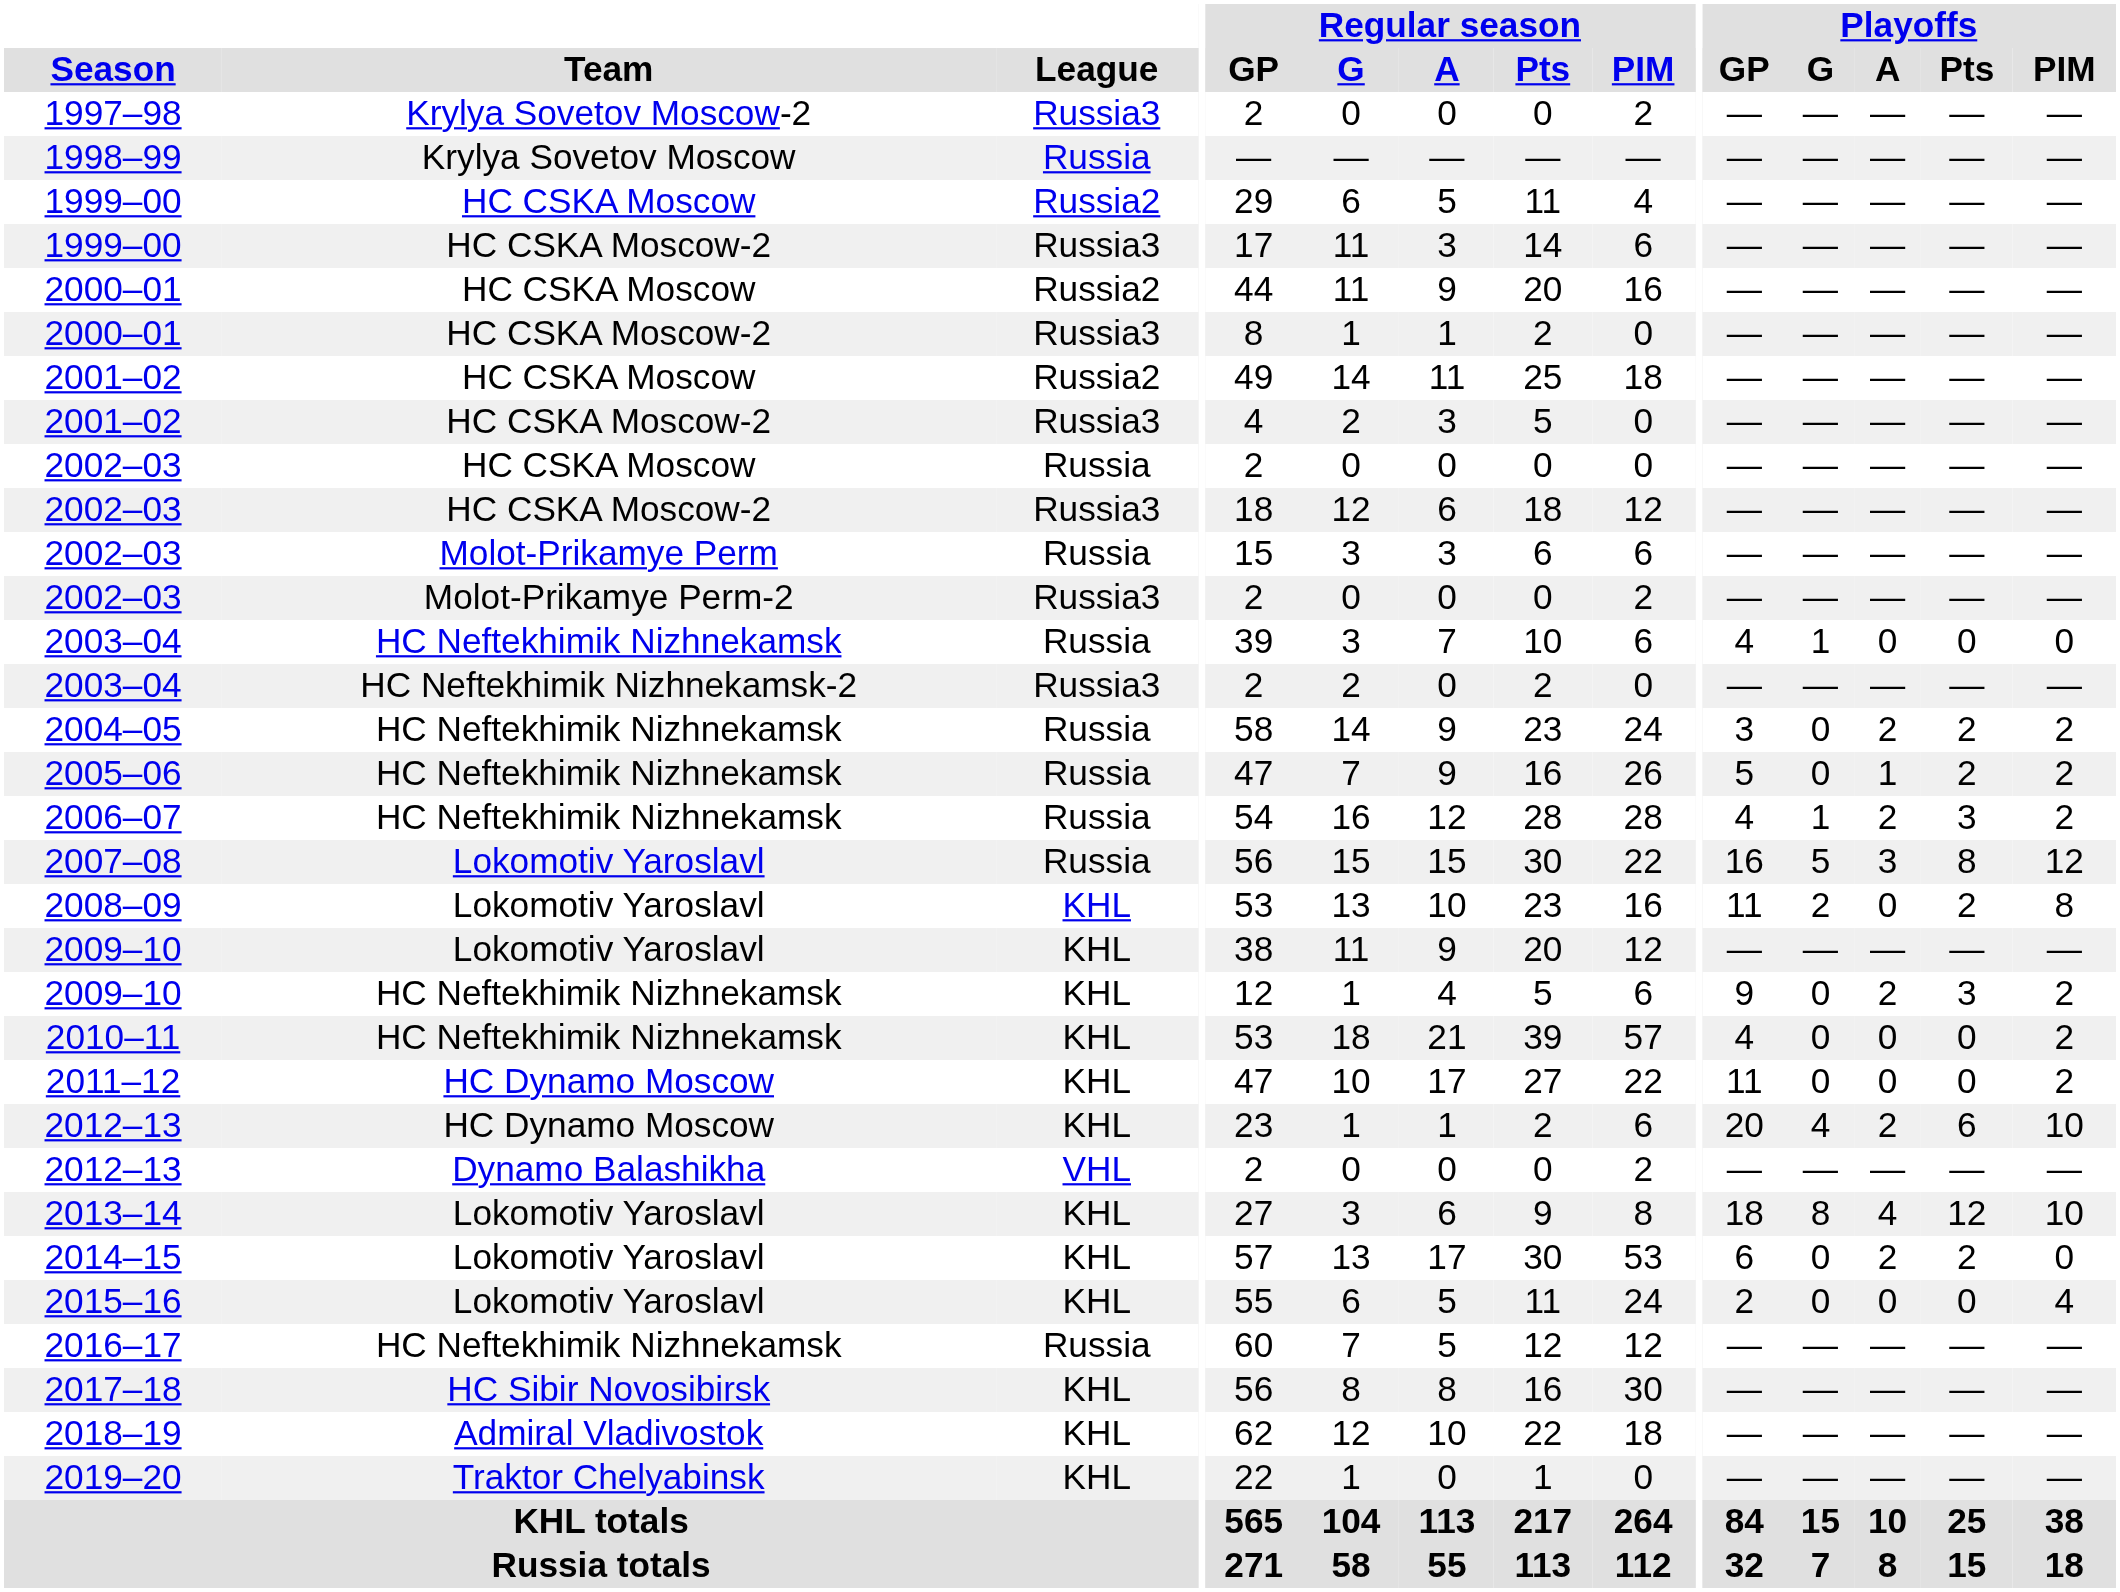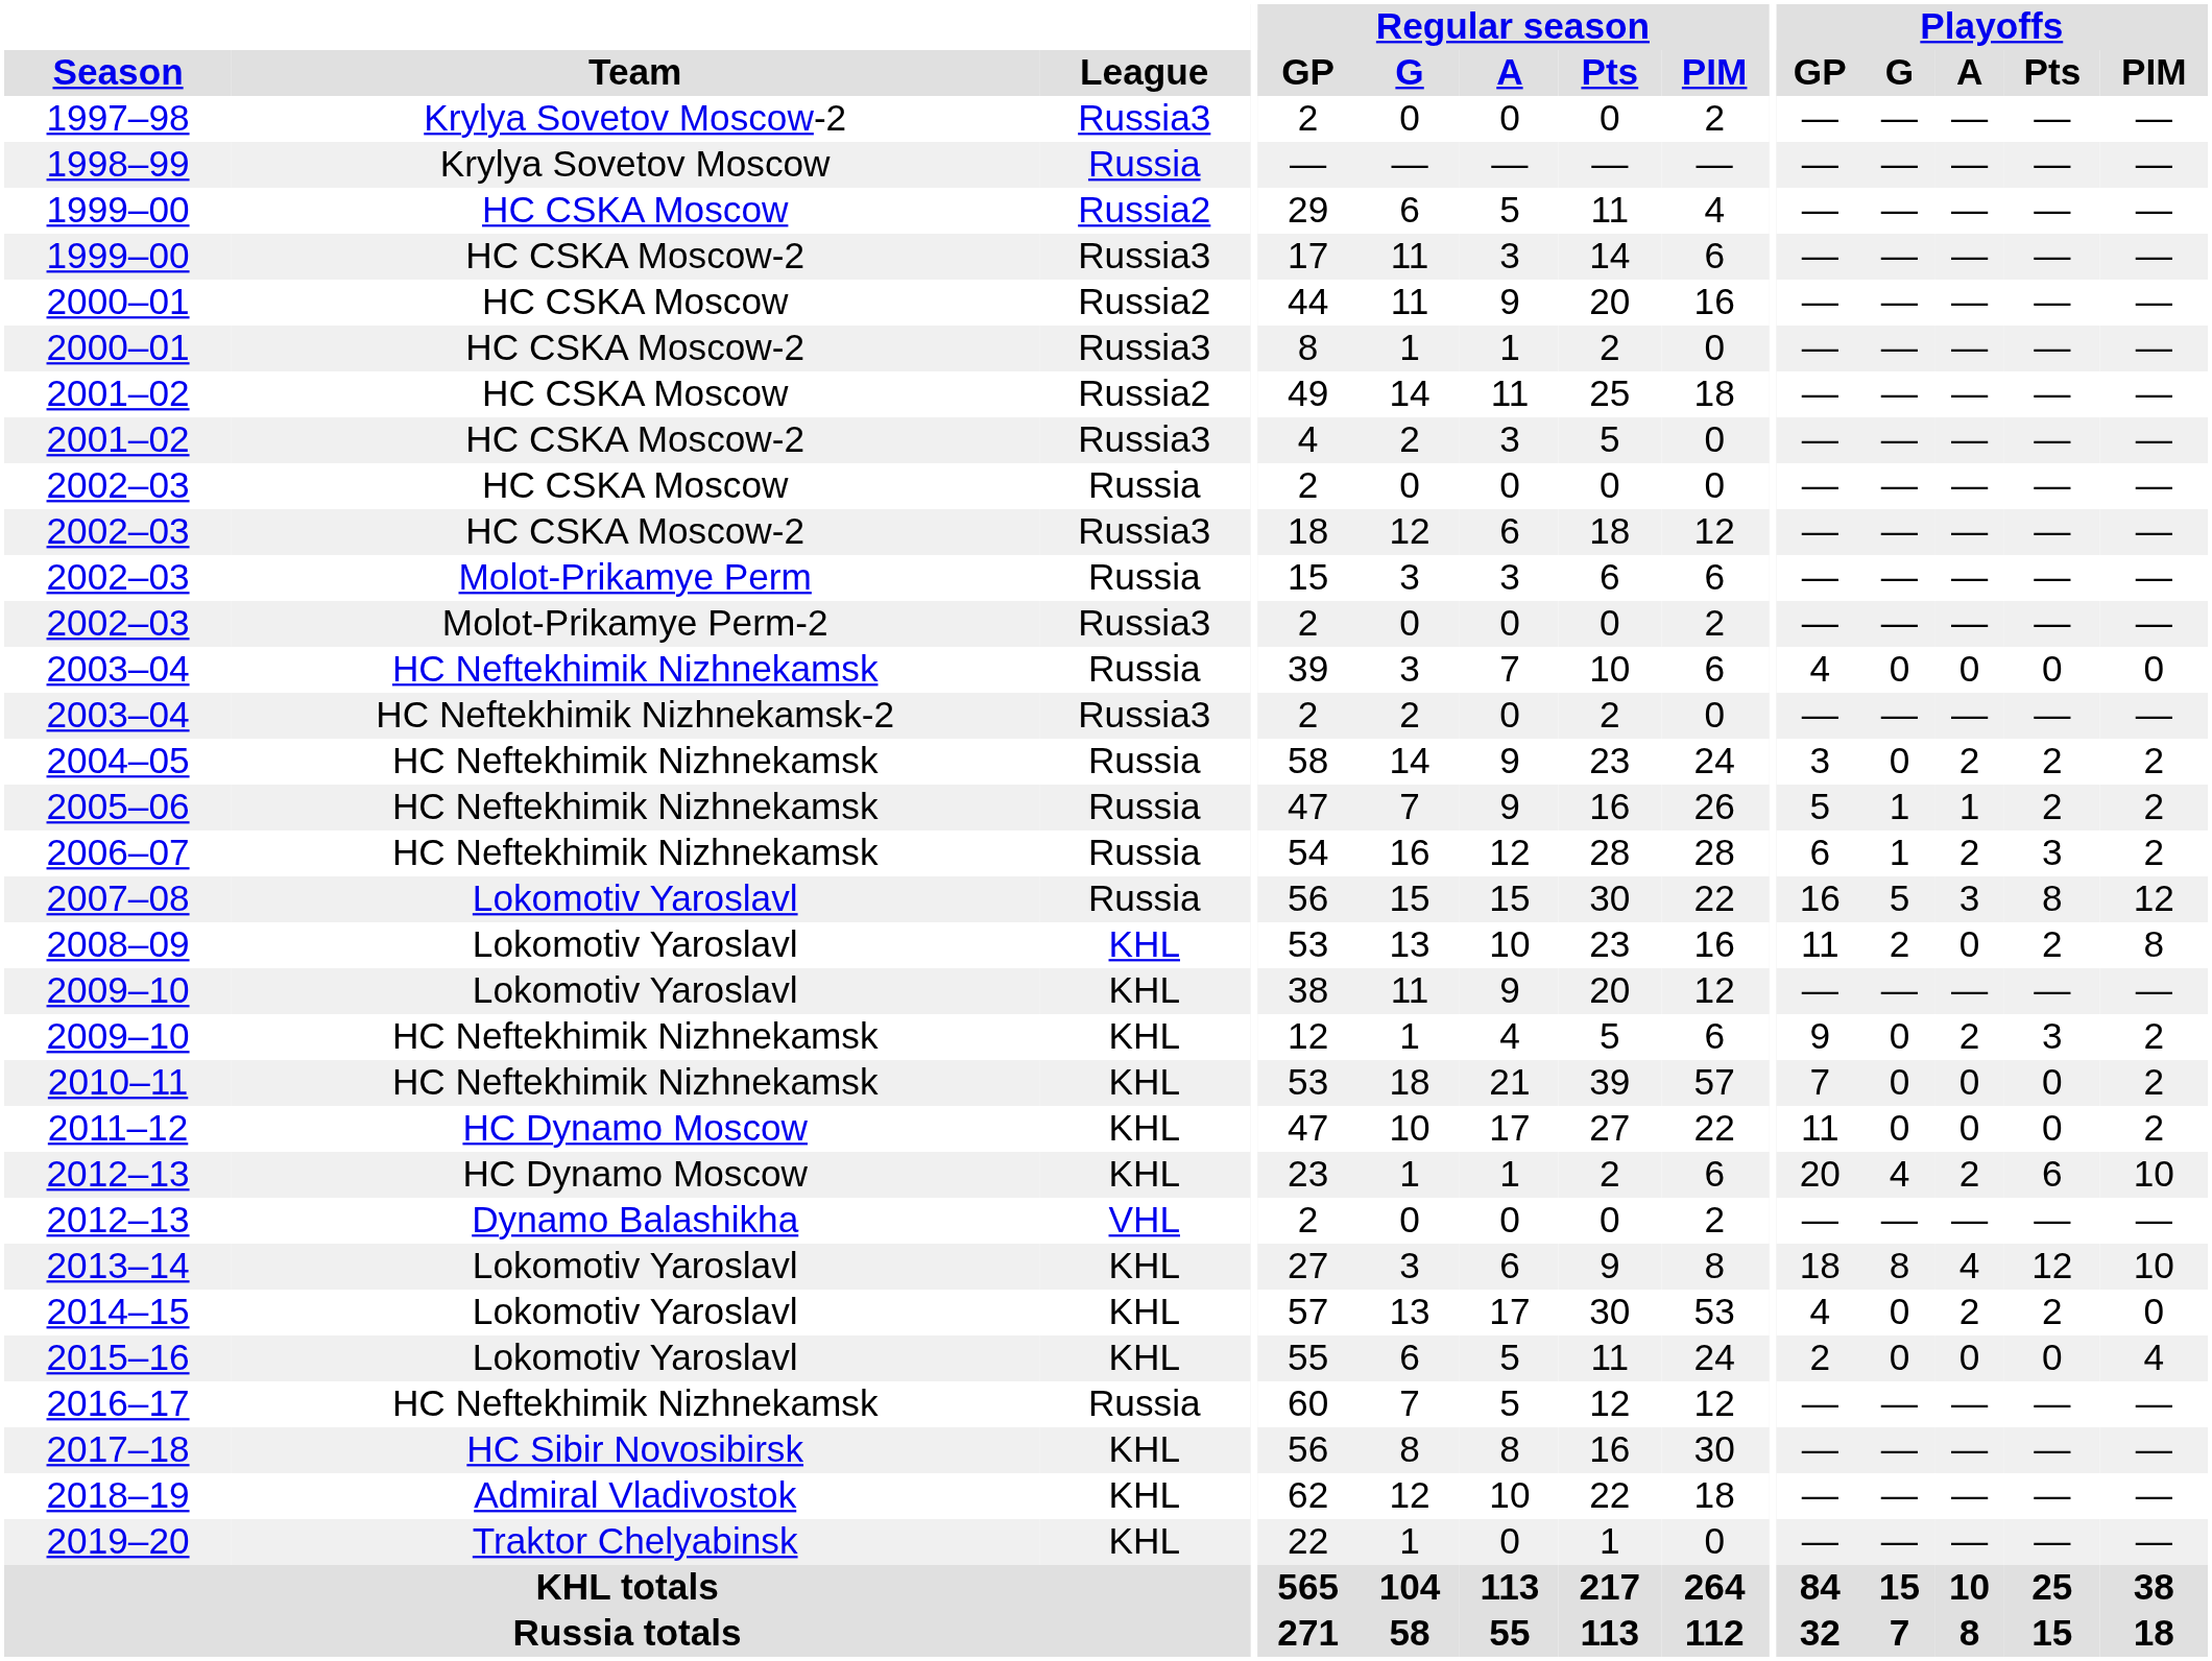 <table border="0" cellpadding="1" cellspacing="0" style="text-align:center; width:60em">
 <tr bgcolor="#e0e0e0">
 <th colspan="3" bgcolor="#ffffff"></th>
 <th rowspan="99" bgcolor="#ffffff"></th>
 <th colspan="5"><a href='#'>Regular season</a></th>
 <th rowspan="99" bgcolor="#ffffff"></th>
 <th colspan="5"><a href='#'>Playoffs</a></th>
 </tr>
 <tr bgcolor="#e0e0e0">
 <th><a href='#'>Season</a></th>
 <th>Team</th>
 <th>League</th>
 <th>GP</th>
 <th><a href='#'>G</a></th>
 <th><a href='#'>A</a></th>
 <th><a href='#'>Pts</a></th>
 <th><a href='#'>PIM</a></th>
 <th>GP</th>
 <th>G</th>
 <th>A</th>
 <th>Pts</th>
 <th>PIM</th>
 </tr>
 <tr>
 <td><a href='#'>1997–98</a></td>
 <td><a href='#'>Krylya Sovetov Moscow</a>-2</td>
 <td><a href='#'>Russia3</a></td>
 <td>2</td>
 <td>0</td>
 <td>0</td>
 <td>0</td>
 <td>2</td>
 <td>—</td>
 <td>—</td>
 <td>—</td>
 <td>—</td>
 <td>—</td>
 </tr>
 <tr bgcolor="#f0f0f0">
 <td><a href='#'>1998–99</a></td>
 <td>Krylya Sovetov Moscow</td>
 <td><a href='#'>Russia</a></td>
 <td>—</td>
 <td>—</td>
 <td>—</td>
 <td>—</td>
 <td>—</td>
 <td>—</td>
 <td>—</td>
 <td>—</td>
 <td>—</td>
 <td>—</td>
 </tr>
 <tr>
 <td><a href='#'>1999–00</a></td>
 <td><a href='#'>HC CSKA Moscow</a></td>
 <td><a href='#'>Russia2</a></td>
 <td>29</td>
 <td>6</td>
 <td>5</td>
 <td>11</td>
 <td>4</td>
 <td>—</td>
 <td>—</td>
 <td>—</td>
 <td>—</td>
 <td>—</td>
 </tr>
 <tr bgcolor="#f0f0f0">
 <td><a href='#'>1999–00</a></td>
 <td>HC CSKA Moscow-2</td>
 <td>Russia3</td>
 <td>17</td>
 <td>11</td>
 <td>3</td>
 <td>14</td>
 <td>6</td>
 <td>—</td>
 <td>—</td>
 <td>—</td>
 <td>—</td>
 <td>—</td>
 </tr>
 <tr>
 <td><a href='#'>2000–01</a></td>
 <td>HC CSKA Moscow</td>
 <td>Russia2</td>
 <td>44</td>
 <td>11</td>
 <td>9</td>
 <td>20</td>
 <td>16</td>
 <td>—</td>
 <td>—</td>
 <td>—</td>
 <td>—</td>
 <td>—</td>
 </tr>
 <tr bgcolor="#f0f0f0">
 <td><a href='#'>2000–01</a></td>
 <td>HC CSKA Moscow-2</td>
 <td>Russia3</td>
 <td>8</td>
 <td>1</td>
 <td>1</td>
 <td>2</td>
 <td>0</td>
 <td>—</td>
 <td>—</td>
 <td>—</td>
 <td>—</td>
 <td>—</td>
 </tr>
 <tr>
 <td><a href='#'>2001–02</a></td>
 <td>HC CSKA Moscow</td>
 <td>Russia2</td>
 <td>49</td>
 <td>14</td>
 <td>11</td>
 <td>25</td>
 <td>18</td>
 <td>—</td>
 <td>—</td>
 <td>—</td>
 <td>—</td>
 <td>—</td>
 </tr>
 <tr bgcolor="#f0f0f0">
 <td><a href='#'>2001–02</a></td>
 <td>HC CSKA Moscow-2</td>
 <td>Russia3</td>
 <td>4</td>
 <td>2</td>
 <td>3</td>
 <td>5</td>
 <td>0</td>
 <td>—</td>
 <td>—</td>
 <td>—</td>
 <td>—</td>
 <td>—</td>
 </tr>
 <tr>
 <td><a href='#'>2002–03</a></td>
 <td>HC CSKA Moscow</td>
 <td>Russia</td>
 <td>2</td>
 <td>0</td>
 <td>0</td>
 <td>0</td>
 <td>0</td>
 <td>—</td>
 <td>—</td>
 <td>—</td>
 <td>—</td>
 <td>—</td>
 </tr>
 <tr bgcolor="#f0f0f0">
 <td><a href='#'>2002–03</a></td>
 <td>HC CSKA Moscow-2</td>
 <td>Russia3</td>
 <td>18</td>
 <td>12</td>
 <td>6</td>
 <td>18</td>
 <td>12</td>
 <td>—</td>
 <td>—</td>
 <td>—</td>
 <td>—</td>
 <td>—</td>
 </tr>
 <tr>
 <td><a href='#'>2002–03</a></td>
 <td><a href='#'>Molot-Prikamye Perm</a></td>
 <td>Russia</td>
 <td>15</td>
 <td>3</td>
 <td>3</td>
 <td>6</td>
 <td>6</td>
 <td>—</td>
 <td>—</td>
 <td>—</td>
 <td>—</td>
 <td>—</td>
 </tr>
 <tr bgcolor="#f0f0f0">
 <td><a href='#'>2002–03</a></td>
 <td>Molot-Prikamye Perm-2</td>
 <td>Russia3</td>
 <td>2</td>
 <td>0</td>
 <td>0</td>
 <td>0</td>
 <td>2</td>
 <td>—</td>
 <td>—</td>
 <td>—</td>
 <td>—</td>
 <td>—</td>
 </tr>
 <tr>
 <td><a href='#'>2003–04</a></td>
 <td><a href='#'>HC Neftekhimik Nizhnekamsk</a></td>
 <td>Russia</td>
 <td>39</td>
 <td>3</td>
 <td>7</td>
 <td>10</td>
 <td>6</td>
 <td>4</td>
-<td>1</td>
+<td>0</td>
 <td>0</td>
 <td>0</td>
 <td>0</td>
 </tr>
 <tr bgcolor="#f0f0f0">
 <td><a href='#'>2003–04</a></td>
 <td>HC Neftekhimik Nizhnekamsk-2</td>
 <td>Russia3</td>
 <td>2</td>
 <td>2</td>
 <td>0</td>
 <td>2</td>
 <td>0</td>
 <td>—</td>
 <td>—</td>
 <td>—</td>
 <td>—</td>
 <td>—</td>
 </tr>
 <tr>
 <td><a href='#'>2004–05</a></td>
 <td>HC Neftekhimik Nizhnekamsk</td>
 <td>Russia</td>
 <td>58</td>
 <td>14</td>
 <td>9</td>
 <td>23</td>
 <td>24</td>
 <td>3</td>
 <td>0</td>
 <td>2</td>
 <td>2</td>
 <td>2</td>
 </tr>
 <tr bgcolor="#f0f0f0">
 <td><a href='#'>2005–06</a></td>
 <td>HC Neftekhimik Nizhnekamsk</td>
 <td>Russia</td>
 <td>47</td>
 <td>7</td>
 <td>9</td>
 <td>16</td>
 <td>26</td>
 <td>5</td>
-<td>0</td>
+<td>1</td>
 <td>1</td>
 <td>2</td>
 <td>2</td>
 </tr>
 <tr>
 <td><a href='#'>2006–07</a></td>
 <td>HC Neftekhimik Nizhnekamsk</td>
 <td>Russia</td>
 <td>54</td>
 <td>16</td>
 <td>12</td>
 <td>28</td>
 <td>28</td>
-<td>4</td>
+<td>6</td>
 <td>1</td>
 <td>2</td>
 <td>3</td>
 <td>2</td>
 </tr>
 <tr bgcolor="#f0f0f0">
 <td><a href='#'>2007–08</a></td>
 <td><a href='#'>Lokomotiv Yaroslavl</a></td>
 <td>Russia</td>
 <td>56</td>
 <td>15</td>
 <td>15</td>
 <td>30</td>
 <td>22</td>
 <td>16</td>
 <td>5</td>
 <td>3</td>
 <td>8</td>
 <td>12</td>
 </tr>
 <tr>
 <td><a href='#'>2008–09</a></td>
 <td>Lokomotiv Yaroslavl</td>
 <td><a href='#'>KHL</a></td>
 <td>53</td>
 <td>13</td>
 <td>10</td>
 <td>23</td>
 <td>16</td>
 <td>11</td>
 <td>2</td>
 <td>0</td>
 <td>2</td>
 <td>8</td>
 </tr>
 <tr bgcolor="#f0f0f0">
 <td><a href='#'>2009–10</a></td>
 <td>Lokomotiv Yaroslavl</td>
 <td>KHL</td>
 <td>38</td>
 <td>11</td>
 <td>9</td>
 <td>20</td>
 <td>12</td>
 <td>—</td>
 <td>—</td>
 <td>—</td>
 <td>—</td>
 <td>—</td>
 </tr>
 <tr>
 <td><a href='#'>2009–10</a></td>
 <td>HC Neftekhimik Nizhnekamsk</td>
 <td>KHL</td>
 <td>12</td>
 <td>1</td>
 <td>4</td>
 <td>5</td>
 <td>6</td>
 <td>9</td>
 <td>0</td>
 <td>2</td>
 <td>3</td>
 <td>2</td>
 </tr>
 <tr bgcolor="#f0f0f0">
 <td><a href='#'>2010–11</a></td>
 <td>HC Neftekhimik Nizhnekamsk</td>
 <td>KHL</td>
 <td>53</td>
 <td>18</td>
 <td>21</td>
 <td>39</td>
 <td>57</td>
-<td>4</td>
+<td>7</td>
 <td>0</td>
 <td>0</td>
 <td>0</td>
 <td>2</td>
 </tr>
 <tr>
 <td><a href='#'>2011–12</a></td>
 <td><a href='#'>HC Dynamo Moscow</a></td>
 <td>KHL</td>
 <td>47</td>
 <td>10</td>
 <td>17</td>
 <td>27</td>
 <td>22</td>
 <td>11</td>
 <td>0</td>
 <td>0</td>
 <td>0</td>
 <td>2</td>
 </tr>
 <tr bgcolor="#f0f0f0">
 <td><a href='#'>2012–13</a></td>
 <td>HC Dynamo Moscow</td>
 <td>KHL</td>
 <td>23</td>
 <td>1</td>
 <td>1</td>
 <td>2</td>
 <td>6</td>
 <td>20</td>
 <td>4</td>
 <td>2</td>
 <td>6</td>
 <td>10</td>
 </tr>
 <tr>
 <td><a href='#'>2012–13</a></td>
 <td><a href='#'>Dynamo Balashikha</a></td>
 <td><a href='#'>VHL</a></td>
 <td>2</td>
 <td>0</td>
 <td>0</td>
 <td>0</td>
 <td>2</td>
 <td>—</td>
 <td>—</td>
 <td>—</td>
 <td>—</td>
 <td>—</td>
 </tr>
 <tr bgcolor="#f0f0f0">
 <td><a href='#'>2013–14</a></td>
 <td>Lokomotiv Yaroslavl</td>
 <td>KHL</td>
 <td>27</td>
 <td>3</td>
 <td>6</td>
 <td>9</td>
 <td>8</td>
 <td>18</td>
 <td>8</td>
 <td>4</td>
 <td>12</td>
 <td>10</td>
 </tr>
 <tr>
 <td><a href='#'>2014–15</a></td>
 <td>Lokomotiv Yaroslavl</td>
 <td>KHL</td>
 <td>57</td>
 <td>13</td>
 <td>17</td>
 <td>30</td>
 <td>53</td>
-<td>6</td>
+<td>4</td>
 <td>0</td>
 <td>2</td>
 <td>2</td>
 <td>0</td>
 </tr>
 <tr bgcolor="#f0f0f0">
 <td><a href='#'>2015–16</a></td>
 <td>Lokomotiv Yaroslavl</td>
 <td>KHL</td>
 <td>55</td>
 <td>6</td>
 <td>5</td>
 <td>11</td>
 <td>24</td>
 <td>2</td>
 <td>0</td>
 <td>0</td>
 <td>0</td>
 <td>4</td>
 </tr>
 <tr>
 <td><a href='#'>2016–17</a></td>
 <td>HC Neftekhimik Nizhnekamsk</td>
 <td>Russia</td>
 <td>60</td>
 <td>7</td>
 <td>5</td>
 <td>12</td>
 <td>12</td>
 <td>—</td>
 <td>—</td>
 <td>—</td>
 <td>—</td>
 <td>—</td>
 </tr>
 <tr bgcolor="#f0f0f0">
 <td><a href='#'>2017–18</a></td>
 <td><a href='#'>HC Sibir Novosibirsk</a></td>
 <td>KHL</td>
 <td>56</td>
 <td>8</td>
 <td>8</td>
 <td>16</td>
 <td>30</td>
 <td>—</td>
 <td>—</td>
 <td>—</td>
 <td>—</td>
 <td>—</td>
 </tr>
 <tr>
 <td><a href='#'>2018–19</a></td>
 <td><a href='#'>Admiral Vladivostok</a></td>
 <td>KHL</td>
 <td>62</td>
 <td>12</td>
 <td>10</td>
 <td>22</td>
 <td>18</td>
 <td>—</td>
 <td>—</td>
 <td>—</td>
 <td>—</td>
 <td>—</td>
 </tr>
 <tr bgcolor="#f0f0f0">
 <td><a href='#'>2019–20</a></td>
 <td><a href='#'>Traktor Chelyabinsk</a></td>
 <td>KHL</td>
 <td>22</td>
 <td>1</td>
 <td>0</td>
 <td>1</td>
 <td>0</td>
 <td>—</td>
 <td>—</td>
 <td>—</td>
 <td>—</td>
 <td>—</td>
 </tr>
 <tr>
 </tr>
 <tr ALIGN="center" bgcolor="#e0e0e0">
 <th colspan="3">KHL totals</th>
 <th ALIGN="center">565</th>
 <th ALIGN="center">104</th>
 <th ALIGN="center">113</th>
 <th ALIGN="center">217</th>
 <th ALIGN="center">264</th>
 <th ALIGN="center">84</th>
 <th ALIGN="center">15</th>
 <th ALIGN="center">10</th>
 <th ALIGN="center">25</th>
 <th ALIGN="center">38</th>
 </tr>
 <tr>
 </tr>
 <tr ALIGN="center" bgcolor="#e0e0e0">
 <th colspan="3">Russia totals</th>
 <th ALIGN="center">271</th>
 <th ALIGN="center">58</th>
 <th ALIGN="center">55</th>
 <th ALIGN="center">113</th>
 <th ALIGN="center">112</th>
 <th ALIGN="center">32</th>
 <th ALIGN="center">7</th>
 <th ALIGN="center">8</th>
 <th ALIGN="center">15</th>
 <th ALIGN="center">18</th>
 </tr>
 </table>
